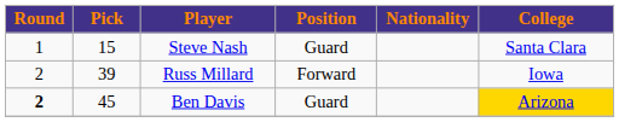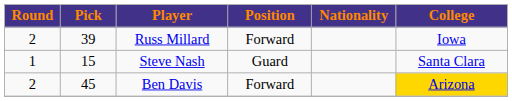 <table class="wikitable sortable sortable">
 <tr>
 <th style="background:#423189; color:#FF8800" width="10%">Round</th>
 <th style="background:#423189; color:#FF8800" width="10%">Pick</th>
 <th style="background:#423189; color:#FF8800" width="20%">Player</th>
 <th style="background:#423189; color:#FF8800" width="15%">Position</th>
 <th style="background:#423189; color:#FF8800" width="15%">Nationality</th>
 <th style="background:#423189; color:#FF8800" width="20%">College</th>
+</tr>
+<tr style="text-align: center">
+<td>2</td>
+<td>39</td>
+<td><a href='#'>Russ Millard</a></td>
+<td>Forward</td>
+<td></td>
+<td><a href='#'>Iowa</a></td>
 </tr>
 <tr style="text-align: center">
 <td>1</td>
 <td>15</td>
 <td><a href='#'>Steve Nash</a></td>
 <td>Guard</td>
 <td></td>
 <td><a href='#'>Santa Clara</a></td>
 </tr>
 <tr style="text-align: center">
 <td>2</td>
-<td>39</td>
-<td><a href='#'>Russ Millard</a></td>
-<td>Forward</td>
-<td></td>
-<td><a href='#'>Iowa</a></td>
-</tr>
-<tr style="text-align: center">
-<td><strong>2</strong></td>
 <td>45</td>
 <td><a href='#'>Ben Davis</a></td>
-<td>Guard</td>
+<td>Forward</td>
 <td></td>
 <td style="background: gold;"><a href='#'>Arizona</a></td>
 </tr>
 <tr>
 </tr>
 </table>
